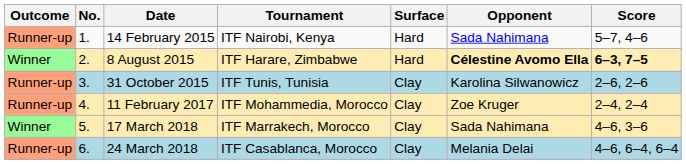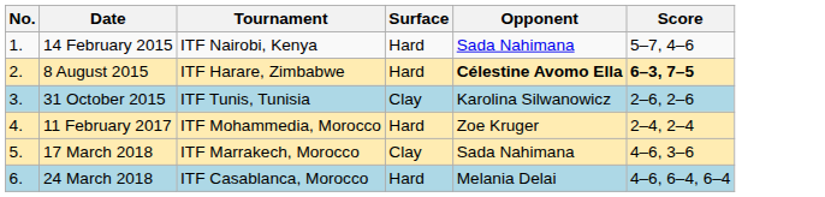 <table class="wikitable nowrap" style=font-size:97%>
 <tr>
-<th>Outcome</th>
 <th>No.</th>
 <th>Date</th>
 <th>Tournament</th>
 <th>Surface</th>
 <th>Opponent</th>
 <th>Score</th>
 </tr>
 <tr>
-<td style="background:#ffa07a;">Runner-up</td>
 <td>1.</td>
 <td>14 February 2015</td>
 <td>ITF Nairobi, Kenya</td>
 <td>Hard</td>
 <td> <a href='#'>Sada Nahimana</a></td>
 <td>5–7, 4–6</td>
 </tr>
 <tr bgcolor=#ffecb2>
-<td bgcolor="98FB98">Winner</td>
 <td>2.</td>
 <td>8 August 2015</td>
 <td>ITF Harare, Zimbabwe</td>
 <td>Hard</td>
 <td><strong> Célestine Avomo Ella</strong></td>
 <td><strong>6–3, 7–5</strong></td>
 </tr>
 <tr bgcolor="lightblue">
-<td style="background:#ffa07a;">Runner-up</td>
 <td>3.</td>
 <td>31 October 2015</td>
 <td>ITF Tunis, Tunisia</td>
 <td>Clay</td>
 <td> Karolina Silwanowicz</td>
 <td>2–6, 2–6</td>
 </tr>
 <tr bgcolor=#ffecb2>
-<td style="background:#ffa07a;">Runner-up</td>
 <td>4.</td>
 <td>11 February 2017</td>
 <td>ITF Mohammedia, Morocco</td>
-<td>Clay</td>
+<td>Hard</td>
 <td> Zoe Kruger</td>
 <td>2–4, 2–4</td>
 </tr>
 <tr bgcolor=#ffecb2>
-<td bgcolor="98FB98">Winner</td>
 <td>5.</td>
 <td>17 March 2018</td>
 <td>ITF Marrakech, Morocco</td>
 <td>Clay</td>
 <td> Sada Nahimana</td>
 <td>4–6, 3–6</td>
 </tr>
 <tr bgcolor="lightblue">
-<td style="background:#ffa07a;">Runner-up</td>
 <td>6.</td>
 <td>24 March 2018</td>
 <td>ITF Casablanca, Morocco</td>
-<td>Clay</td>
+<td>Hard</td>
 <td> Melania Delai</td>
 <td>4–6, 6–4, 6–4</td>
 </tr>
 </table>
